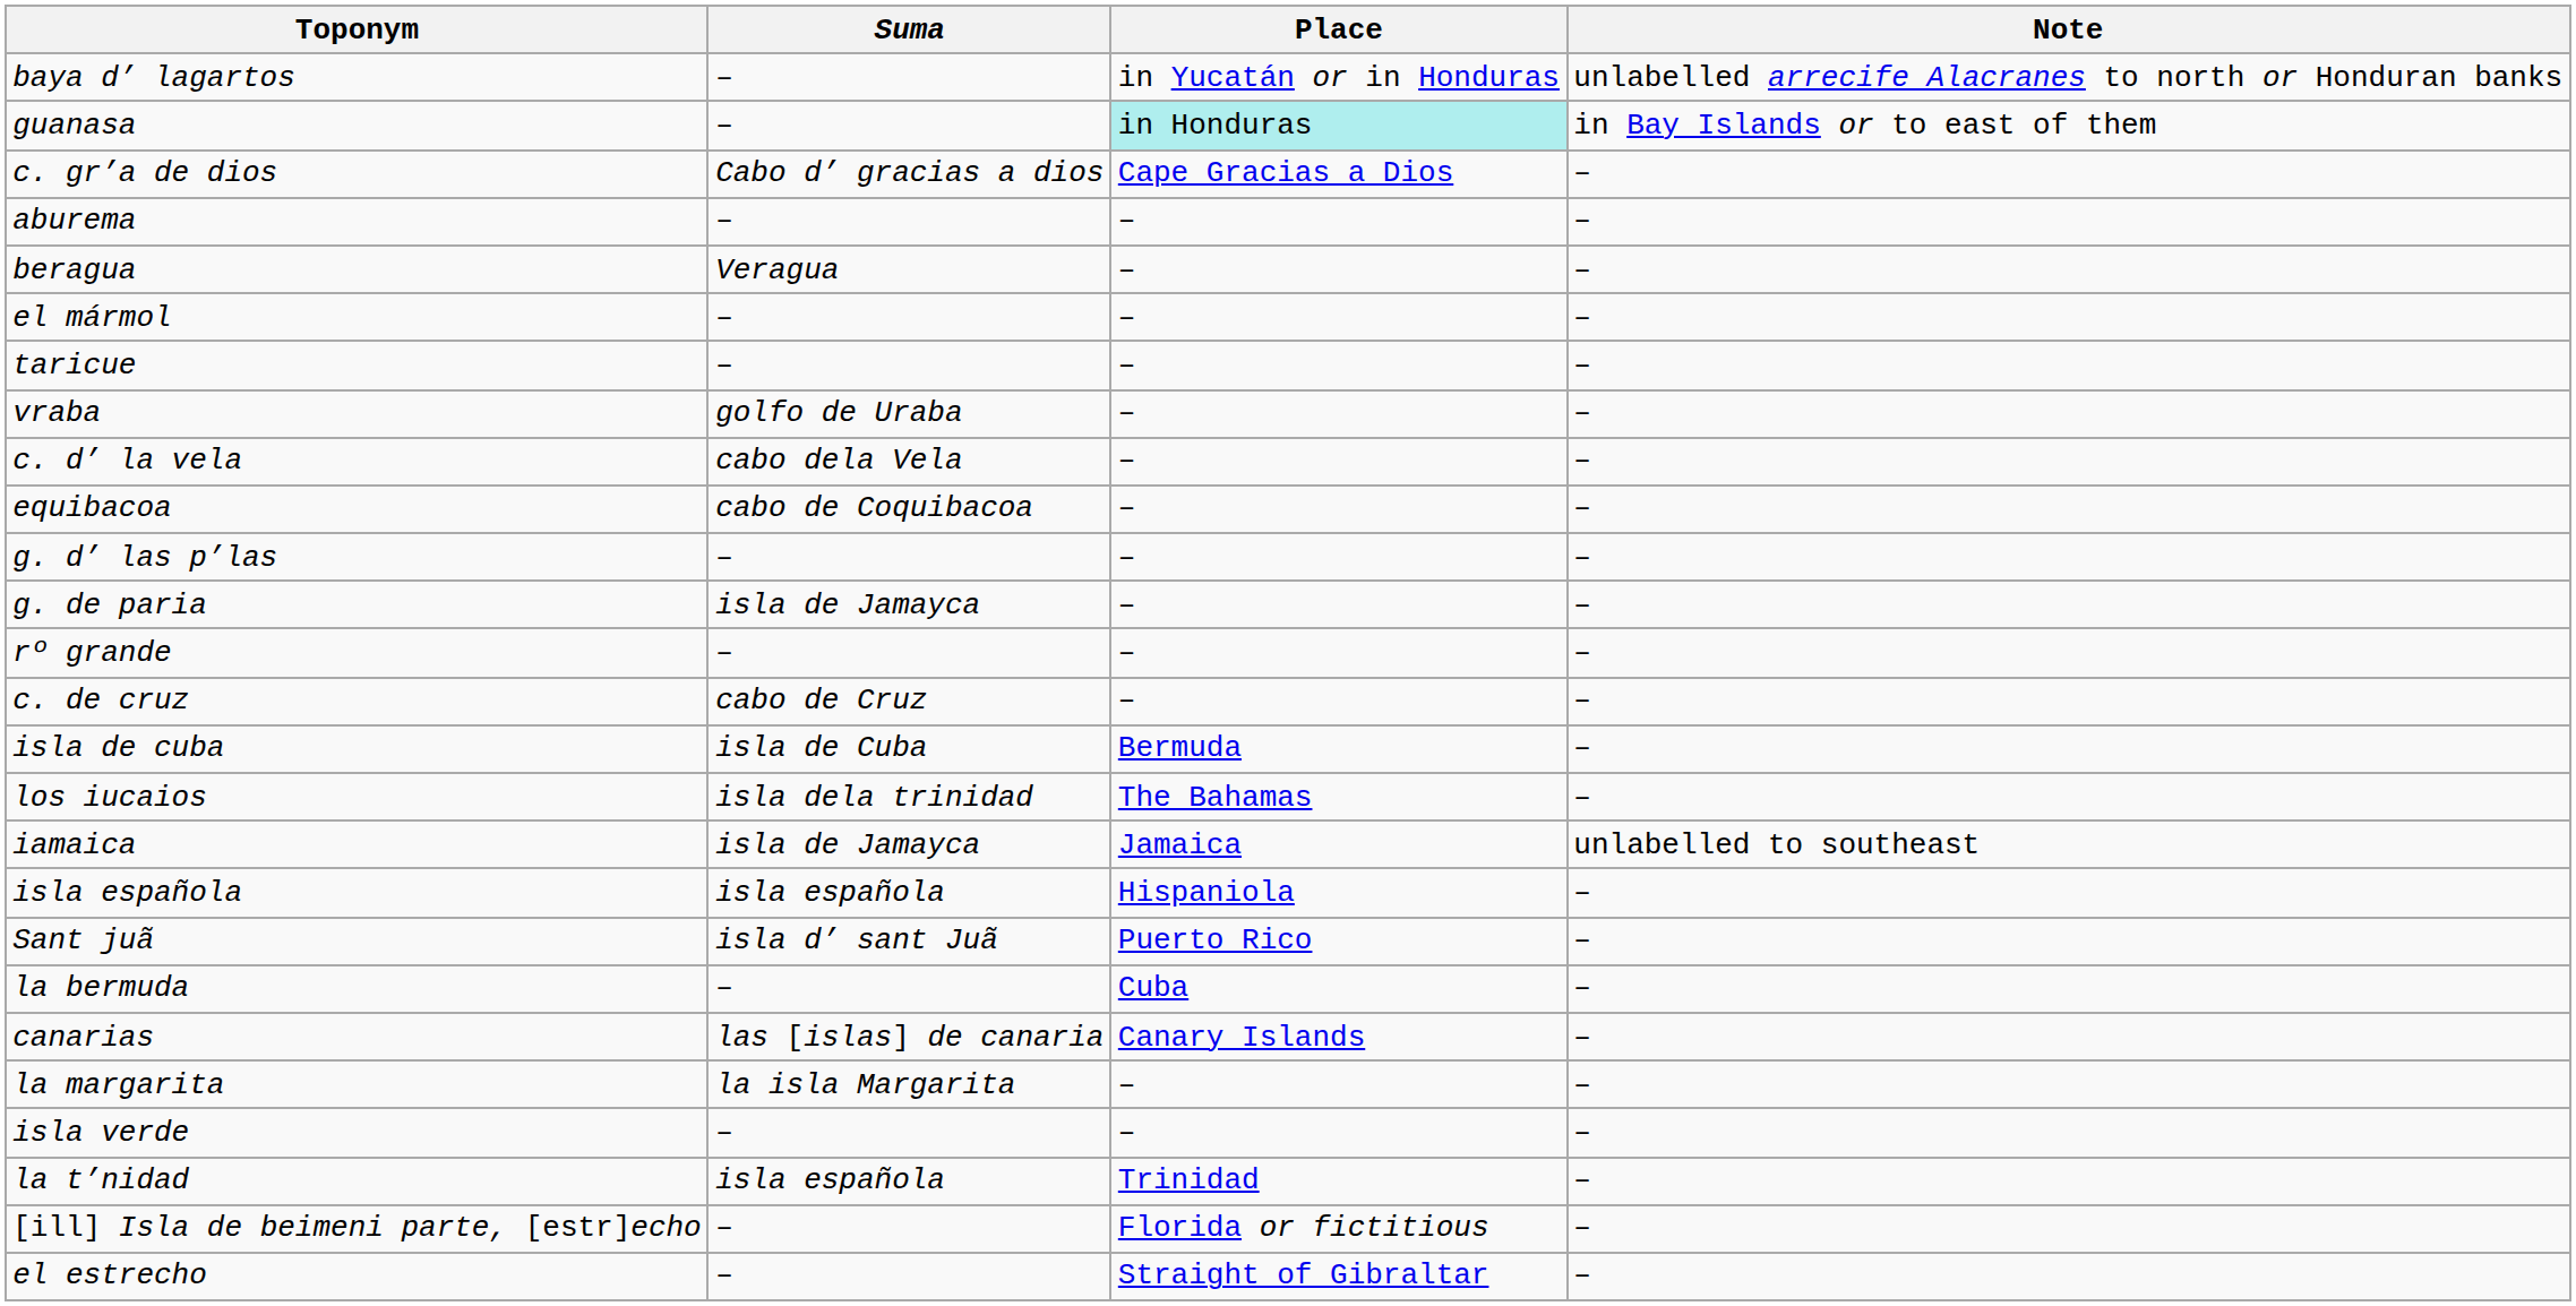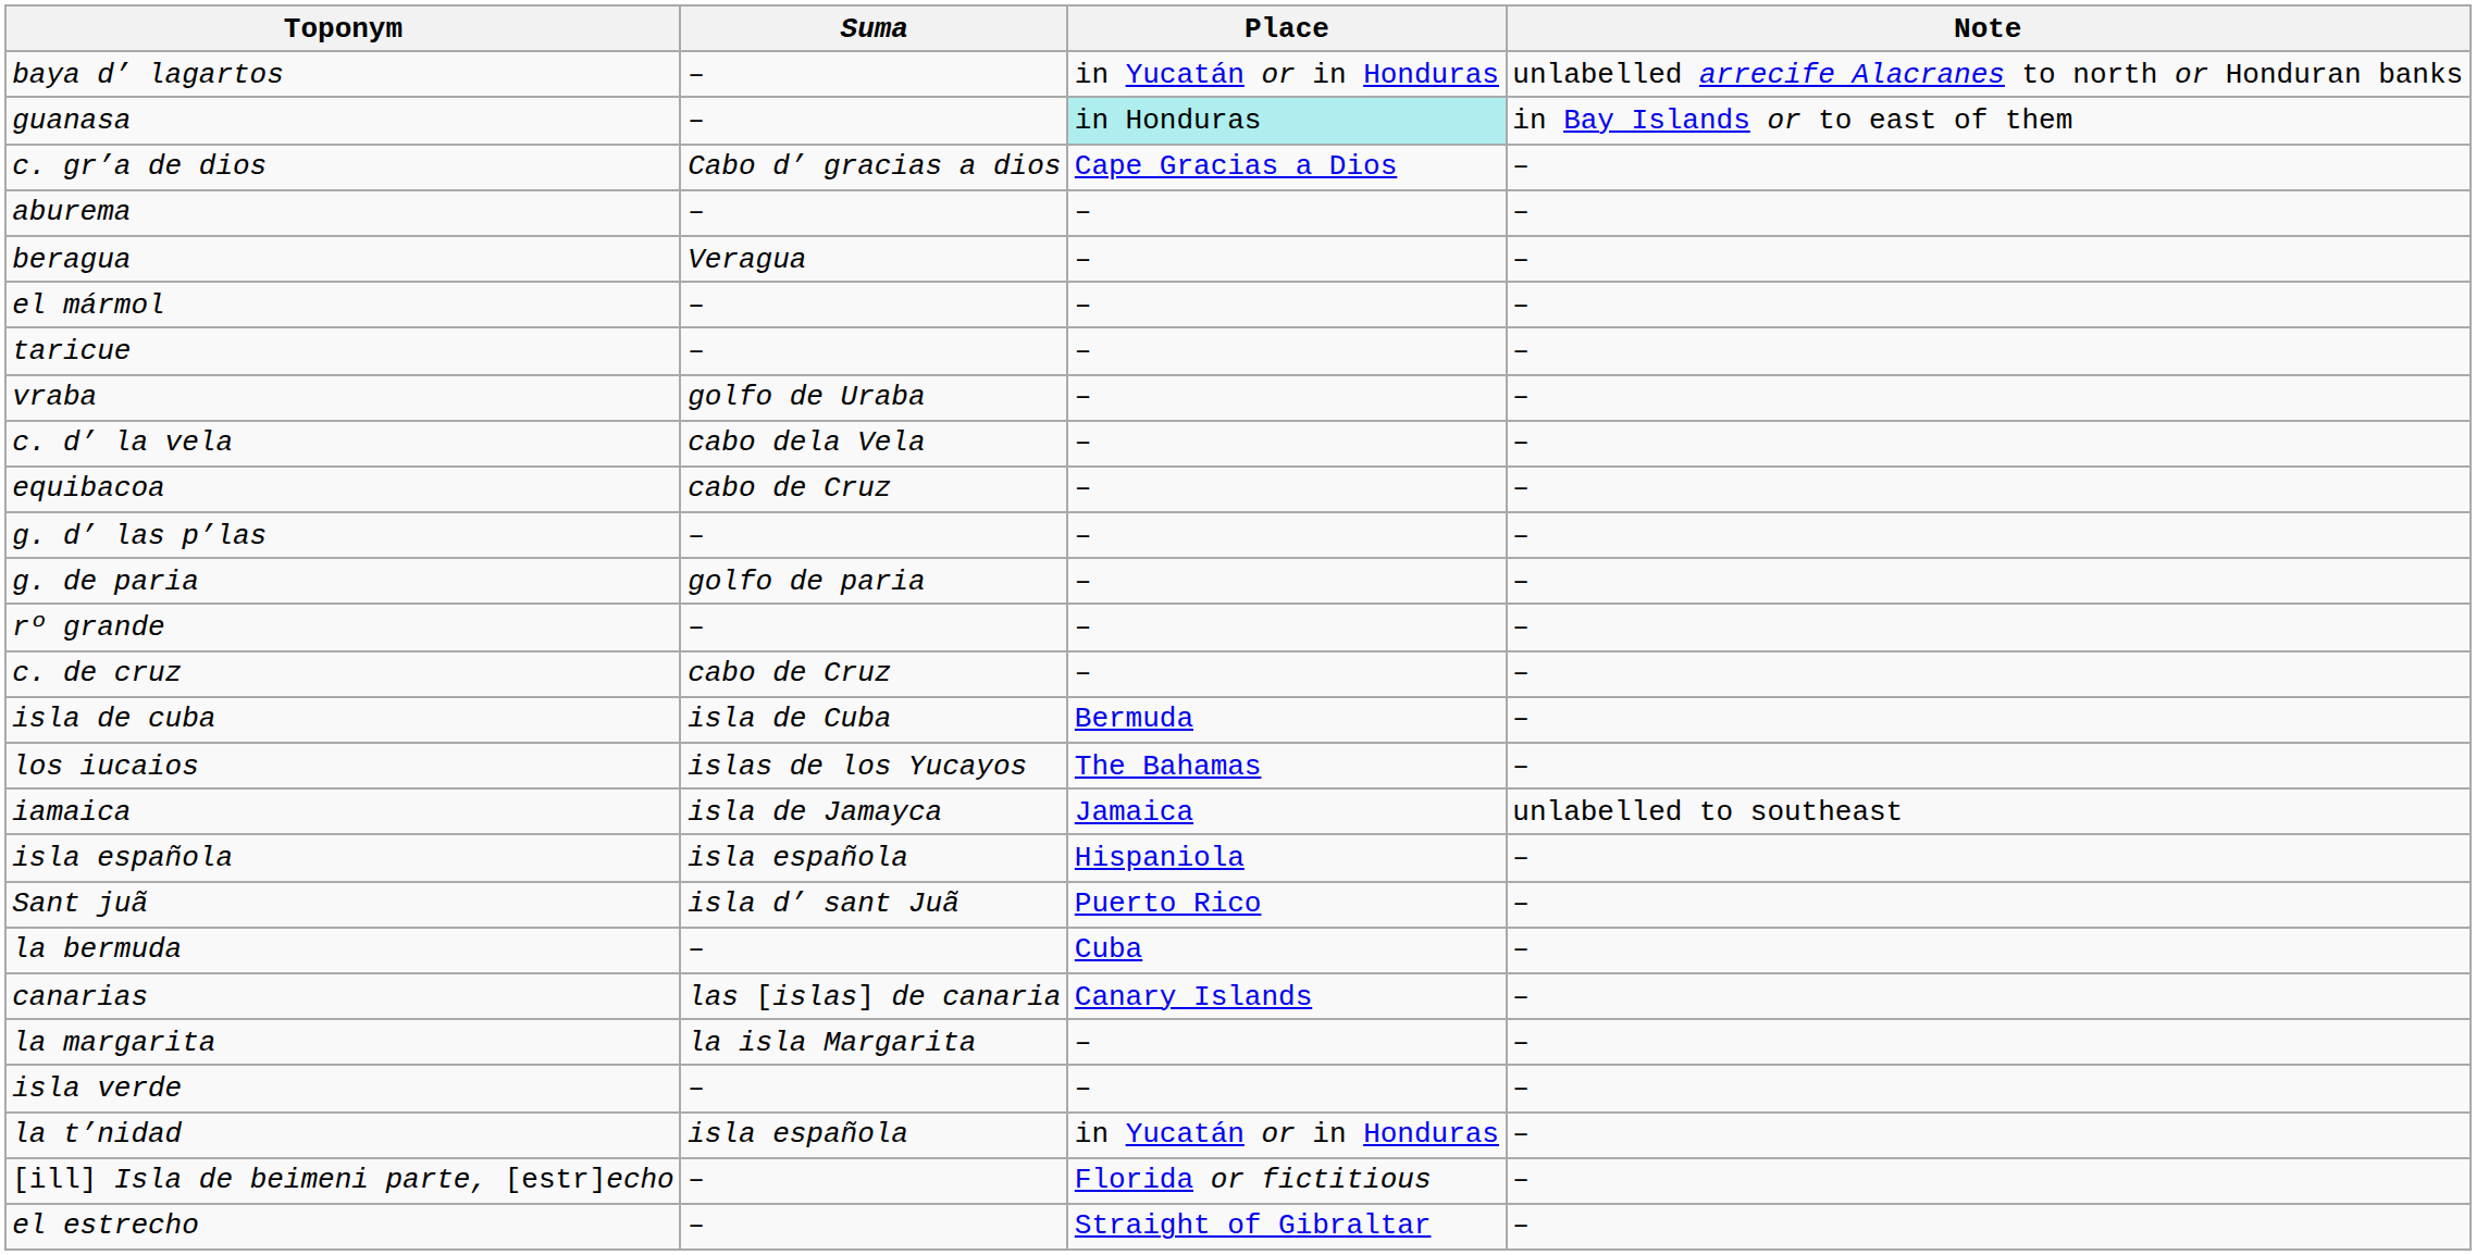 <table class="wikitable static-row-numbers">
 <tr>
 <th>Toponym</th>
 <th><em>Suma</em></th>
 <th>Place</th>
 <th>Note</th>
 </tr>
 <tr>
 <td><em>baya d’ lagartos</em></td>
 <td>–</td>
 <td>in <a href='#'>Yucatán</a> <em>or</em> in <a href='#'>Honduras</a></td>
 <td>unlabelled <em><a href='#'>arrecife Alacranes</a></em> to north <em>or</em> Honduran banks</td>
 </tr>
 <tr>
 <td><em>guanasa</em></td>
 <td>–</td>
 <td style="background: paleturquoise;">in Honduras</td>
 <td>in <a href='#'>Bay Islands</a> <em>or</em> to east of them</td>
 </tr>
 <tr>
 <td><em>c. gr’a de dios</em></td>
 <td><em>Cabo d’ gracias a dios</em></td>
 <td><a href='#'>Cape Gracias a Dios</a></td>
 <td>–</td>
 </tr>
 <tr>
 <td><em>aburema</em></td>
 <td>–</td>
 <td>–</td>
 <td>–</td>
 </tr>
 <tr>
 <td><em>beragua</em></td>
 <td><em>Veragua</em></td>
 <td>–</td>
 <td>–</td>
 </tr>
 <tr>
 <td><em>el mármol</em></td>
 <td>–</td>
 <td>–</td>
 <td>–</td>
 </tr>
 <tr>
 <td><em>taricue</em></td>
 <td>–</td>
 <td>–</td>
 <td>–</td>
 </tr>
 <tr>
 <td><em>vraba</em></td>
 <td><em>golfo de Uraba</em></td>
 <td>–</td>
 <td>–</td>
 </tr>
 <tr>
 <td><em>c. d’ la vela</em></td>
 <td><em>cabo dela Vela</em></td>
 <td>–</td>
 <td>–</td>
 </tr>
 <tr>
 <td><em>equibacoa</em></td>
-<td><em>cabo de Coquibacoa</em></td>
+<td><em>cabo de Cruz</em></td>
 <td>–</td>
 <td>–</td>
 </tr>
 <tr>
 <td><em>g. d’ las p’las</em></td>
 <td>–</td>
 <td>–</td>
 <td>–</td>
 </tr>
 <tr>
 <td><em>g. de paria</em></td>
-<td><em>isla de Jamayca</em></td>
+<td><em>golfo de paria</em></td>
 <td>–</td>
 <td>–</td>
 </tr>
 <tr>
 <td><em>rº grande</em></td>
 <td>–</td>
 <td>–</td>
 <td>–</td>
 </tr>
 <tr>
 <td><em>c. de cruz</em></td>
 <td><em>cabo de Cruz</em></td>
 <td>–</td>
 <td>–</td>
 </tr>
 <tr>
 <td><em>isla de cuba</em></td>
 <td><em>isla de Cuba</em></td>
 <td><a href='#'>Bermuda</a></td>
 <td>–</td>
 </tr>
 <tr>
 <td><em>los iucaios</em></td>
-<td><em>isla dela trinidad</em></td>
+<td><em>islas de los Yucayos</em></td>
 <td><a href='#'>The Bahamas</a></td>
 <td>–</td>
 </tr>
 <tr>
 <td><em>iamaica</em></td>
 <td><em>isla de Jamayca</em></td>
 <td><a href='#'>Jamaica</a></td>
 <td>unlabelled  to southeast</td>
 </tr>
 <tr>
 <td><em>isla española</em></td>
 <td><em>isla española</em></td>
 <td><a href='#'>Hispaniola</a></td>
 <td>–</td>
 </tr>
 <tr>
 <td><em>Sant juã</em></td>
 <td><em>isla d’ sant Juã</em></td>
 <td><a href='#'>Puerto Rico</a></td>
 <td>–</td>
 </tr>
 <tr>
 <td><em>la bermuda</em></td>
 <td>–</td>
 <td><a href='#'>Cuba</a></td>
 <td>–</td>
 </tr>
 <tr>
 <td><em>canarias</em></td>
 <td><em>las</em> [<em>islas</em>] <em>de canaria</em></td>
 <td><a href='#'>Canary Islands</a></td>
 <td>–</td>
 </tr>
 <tr>
 <td><em>la margarita</em></td>
 <td><em>la isla Margarita</em></td>
 <td>–</td>
 <td>–</td>
 </tr>
 <tr>
 <td><em>isla verde</em></td>
 <td>–</td>
 <td>–</td>
 <td>–</td>
 </tr>
 <tr>
 <td><em>la t’nidad</em></td>
 <td><em>isla española</em></td>
-<td><a href='#'>Trinidad</a></td>
+<td>in <a href='#'>Yucatán</a> <em>or</em> in <a href='#'>Honduras</a></td>
 <td>–</td>
 </tr>
 <tr>
 <td>[ill] <em>Isla de beimeni parte,</em> [estr]<em>echo</em></td>
 <td>–</td>
 <td><a href='#'>Florida</a> <em>or fictitious</em></td>
 <td>–</td>
 </tr>
 <tr>
 <td><em>el estrecho</em></td>
 <td>–</td>
 <td><a href='#'>Straight of Gibraltar</a></td>
 <td>–</td>
 </tr>
 </table>
